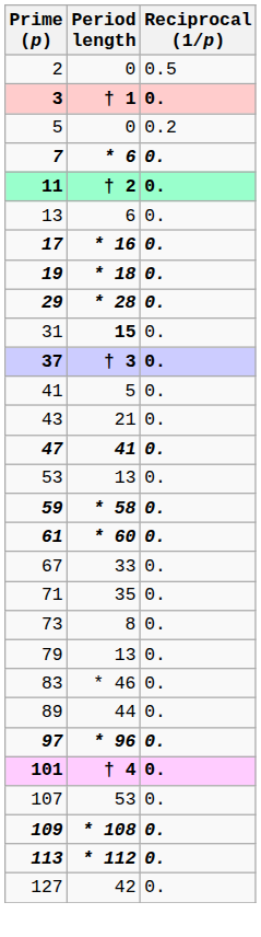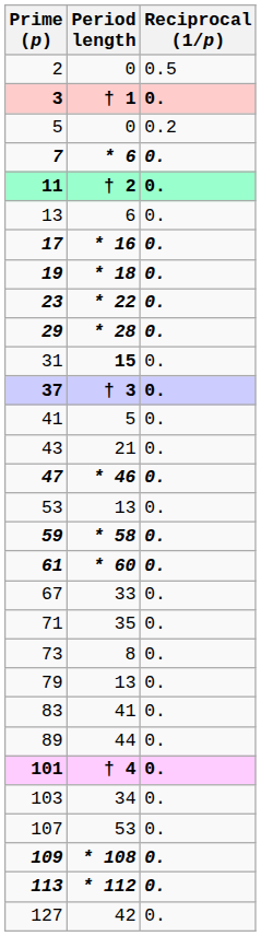 <table class="wikitable" style="text-align:right;">
 <tr>
 <th>Prime<br>(<em>p</em>)</th>
 <th>Period<br>length</th>
 <th>Reciprocal<br>(1/<em>p</em>)</th>
 </tr>
 <tr>
 <td>2</td>
 <td>0</td>
 <td style="text-align:left;">0.5</td>
 </tr>
 <tr style="font-weight:bold;color:#000000;background:#ffcccc;">
 <td>3</td>
 <td>† 1</td>
 <td style="text-align:left;">0.</td>
 </tr>
 <tr>
 <td>5</td>
 <td>0</td>
 <td style="text-align:left;">0.2</td>
 </tr>
 <tr style="font-style:italic; font-weight:bold;">
 <td>7</td>
 <td>* 6</td>
 <td style="text-align:left;">0.</td>
 </tr>
 <tr style="font-weight:bold;color:#000000;background:#99ffcc;">
 <td>11</td>
 <td>† 2</td>
 <td style="text-align:left;">0.</td>
 </tr>
 <tr>
 <td>13</td>
 <td>6</td>
 <td style="text-align:left;">0.</td>
 </tr>
 <tr style="font-style:italic; font-weight:bold;">
 <td>17</td>
 <td>* 16</td>
 <td style="text-align:left;">0.</td>
 </tr>
 <tr style="font-style:italic; font-weight:bold;">
 <td>19</td>
 <td>* 18</td>
 <td style="text-align:left;">0.</td>
 </tr>
 <tr style="font-style:italic; font-weight:bold;">
+<td>23</td>
+<td>* 22</td>
+<td style="text-align:left;">0.</td>
+</tr>
+<tr style="font-style:italic; font-weight:bold;">
 <td>29</td>
 <td>* 28</td>
 <td style="text-align:left;">0.</td>
 </tr>
 <tr>
 <td>31</td>
 <td><strong>15</strong></td>
 <td style="text-align:left;">0.</td>
 </tr>
 <tr style="font-weight:bold;color:#000000;background:#ccccff;">
 <td>37</td>
 <td>† 3</td>
 <td style="text-align:left;">0.</td>
 </tr>
 <tr>
 <td>41</td>
 <td>5</td>
 <td style="text-align:left;">0.</td>
 </tr>
 <tr>
 <td>43</td>
 <td>21</td>
 <td style="text-align:left;">0.</td>
 </tr>
 <tr style="font-style:italic; font-weight:bold;">
 <td>47</td>
-<td>41</td>
+<td>* 46</td>
 <td style="text-align:left;">0.</td>
 </tr>
 <tr>
 <td>53</td>
 <td>13</td>
 <td style="text-align:left;">0.</td>
 </tr>
 <tr style="font-style:italic; font-weight:bold;">
 <td>59</td>
 <td>* 58</td>
 <td style="text-align:left;">0.</td>
 </tr>
 <tr style="font-style:italic; font-weight:bold;">
 <td>61</td>
 <td>* 60</td>
 <td style="text-align:left;">0.</td>
 </tr>
 <tr>
 <td>67</td>
 <td>33</td>
 <td style="text-align:left;">0.</td>
 </tr>
 <tr>
 <td>71</td>
 <td>35</td>
 <td style="text-align:left;">0.</td>
 </tr>
 <tr>
 <td>73</td>
 <td>8</td>
 <td style="text-align:left;">0.</td>
 </tr>
 <tr>
 <td>79</td>
 <td>13</td>
 <td style="text-align:left;">0.</td>
 </tr>
 <tr>
 <td>83</td>
-<td>* 46</td>
+<td>41</td>
 <td style="text-align:left;">0.</td>
 </tr>
 <tr>
 <td>89</td>
 <td>44</td>
 <td style="text-align:left;">0.</td>
 </tr>
-<tr style="font-style:italic; font-weight:bold;">
-<td>97</td>
-<td>* 96</td>
-<td style="text-align:left;">0.</td>
-</tr>
 <tr style="font-weight:bold;color:#000000;background:#ffccff;">
 <td>101</td>
 <td>† 4</td>
+<td style="text-align:left;">0.</td>
+</tr>
+<tr>
+<td>103</td>
+<td>34</td>
 <td style="text-align:left;">0.</td>
 </tr>
 <tr>
 <td>107</td>
 <td>53</td>
 <td style="text-align:left;">0.</td>
 </tr>
 <tr style="font-style:italic; font-weight:bold;">
 <td>109</td>
 <td>* 108</td>
 <td style="text-align:left;">0.</td>
 </tr>
 <tr style="font-style:italic; font-weight:bold;">
 <td>113</td>
 <td>* 112</td>
 <td style="text-align:left;">0.</td>
 </tr>
 <tr>
 <td>127</td>
 <td>42</td>
 <td style="text-align:left;">0.</td>
 </tr>
 </table>
